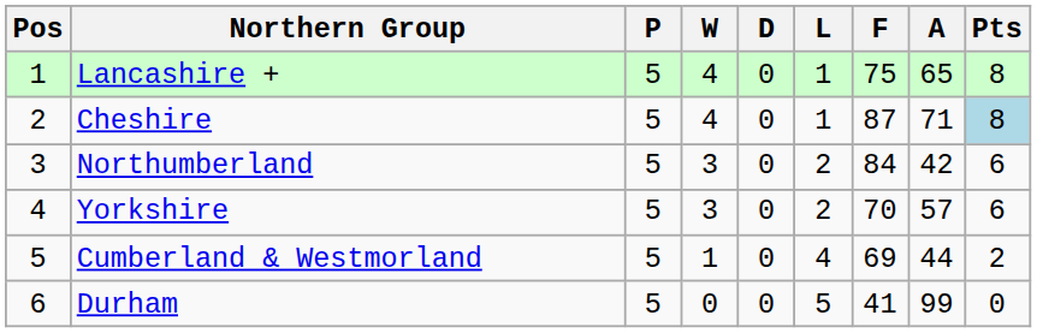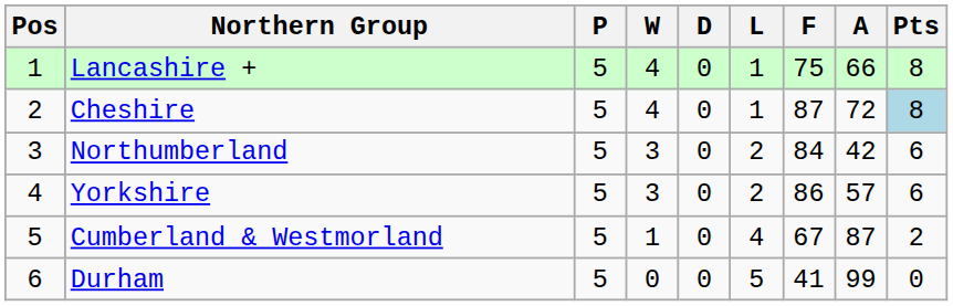 <table class="wikitable" style="font-size: 100%">
 <tr>
 <th width=20>Pos</th>
 <th width=250>Northern Group</th>
 <th width=20>P</th>
 <th width=20>W</th>
 <th width=20>D</th>
 <th width=20>L</th>
 <th width=20>F</th>
 <th width=20>A</th>
 <th width=20>Pts</th>
 </tr>
 <tr align=center style="background: #CCFFCC;">
 <td>1</td>
 <td align="left"><a href='#'>Lancashire</a> +</td>
 <td>5</td>
 <td>4</td>
 <td>0</td>
 <td>1</td>
 <td>75</td>
-<td>65</td>
+<td>66</td>
 <td>8</td>
 </tr>
 <tr align=center>
 <td>2</td>
 <td align="left"><a href='#'>Cheshire</a></td>
 <td>5</td>
 <td>4</td>
 <td>0</td>
 <td>1</td>
 <td>87</td>
-<td>71</td>
+<td>72</td>
 <td style="background: lightblue;">8</td>
 </tr>
 <tr align=center>
 <td>3</td>
 <td align="left"><a href='#'>Northumberland</a></td>
 <td>5</td>
 <td>3</td>
 <td>0</td>
 <td>2</td>
 <td>84</td>
 <td>42</td>
 <td>6</td>
 </tr>
 <tr align=center>
 <td>4</td>
 <td align="left"><a href='#'>Yorkshire</a></td>
 <td>5</td>
 <td>3</td>
 <td>0</td>
 <td>2</td>
-<td>70</td>
+<td>86</td>
 <td>57</td>
 <td>6</td>
 </tr>
 <tr align=center>
 <td>5</td>
 <td align="left"><a href='#'>Cumberland & Westmorland</a></td>
 <td>5</td>
 <td>1</td>
 <td>0</td>
 <td>4</td>
-<td>69</td>
-<td>44</td>
+<td>67</td>
+<td>87</td>
 <td>2</td>
 </tr>
 <tr align=center>
 <td>6</td>
 <td align="left"><a href='#'>Durham</a></td>
 <td>5</td>
 <td>0</td>
 <td>0</td>
 <td>5</td>
 <td>41</td>
 <td>99</td>
 <td>0</td>
 </tr>
 </table>
